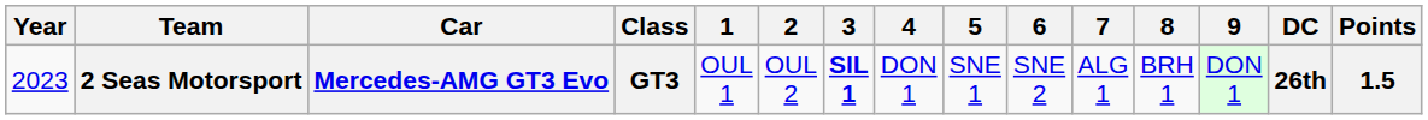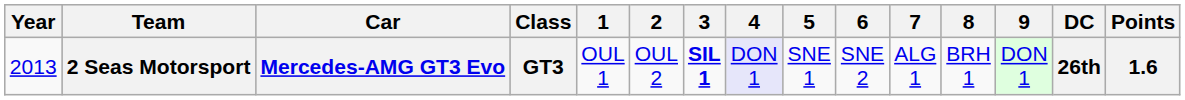 <table class="wikitable" style="text-align:center; font-size:85%">
 <tr>
 <th>Year</th>
 <th>Team</th>
 <th>Car</th>
 <th>Class</th>
 <th>1</th>
 <th>2</th>
 <th>3</th>
 <th>4</th>
 <th>5</th>
 <th>6</th>
 <th>7</th>
 <th>8</th>
 <th>9</th>
 <th>DC</th>
 <th>Points</th>
 </tr>
 <tr>
-<td><a href='#'>2023</a></td>
+<td><a href='#'>2013</a></td>
 <th>2 Seas Motorsport</th>
 <th><a href='#'>Mercedes-AMG GT3 Evo</a></th>
 <th>GT3</th>
 <td><a href='#'>OUL<br>1</a></td>
 <td><a href='#'>OUL<br>2</a></td>
 <td><strong><a href='#'>SIL<br>1</a></strong></td>
-<td><a href='#'>DON<br>1</a></td>
+<td style="background: lavender;"><a href='#'>DON<br>1</a></td>
 <td><a href='#'>SNE<br>1</a></td>
 <td><a href='#'>SNE<br>2</a></td>
 <td><a href='#'>ALG<br>1</a></td>
 <td><a href='#'>BRH<br>1</a></td>
 <td style="background:#DFFFDF;"><a href='#'>DON<br>1</a><br></td>
 <th>26th</th>
-<th>1.5</th>
+<th>1.6</th>
 </tr>
 </table>
